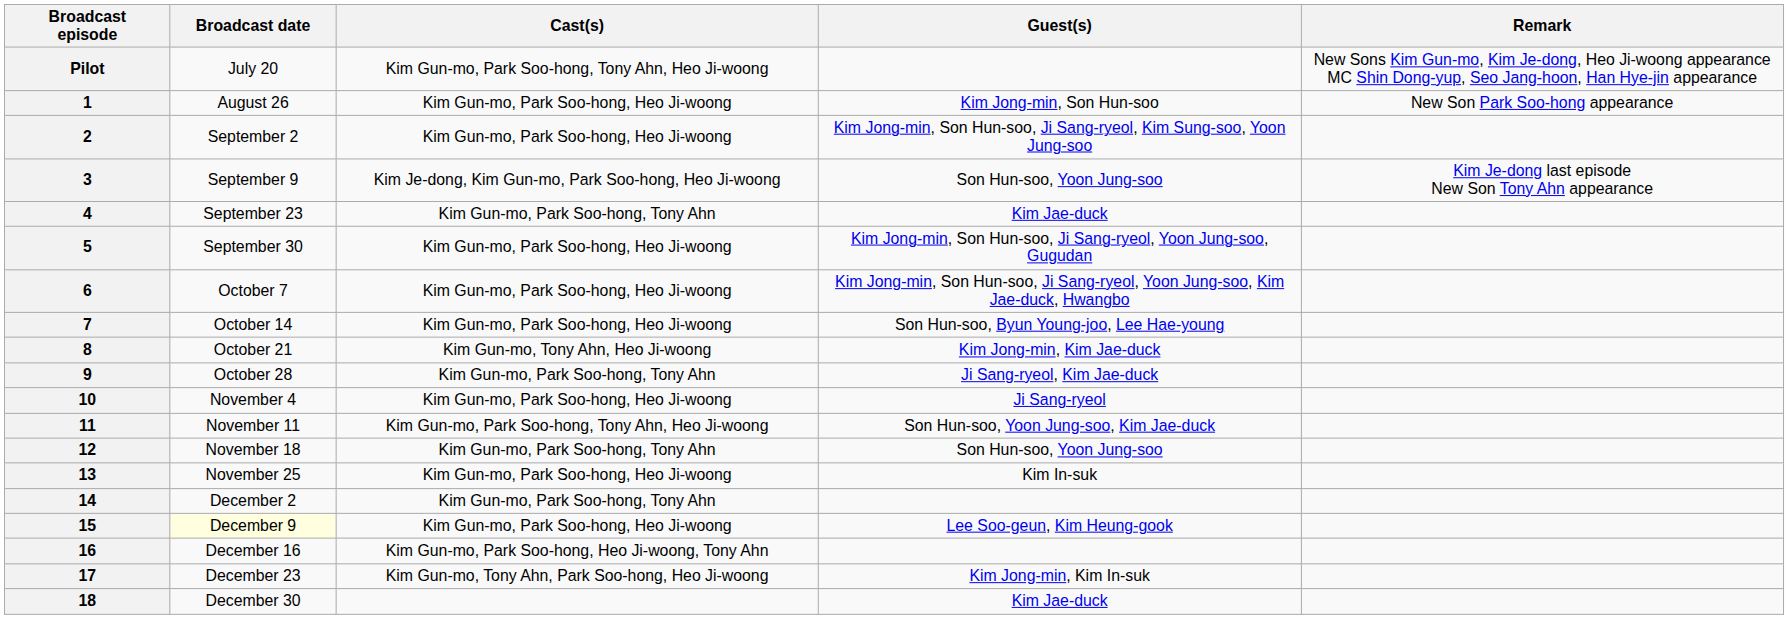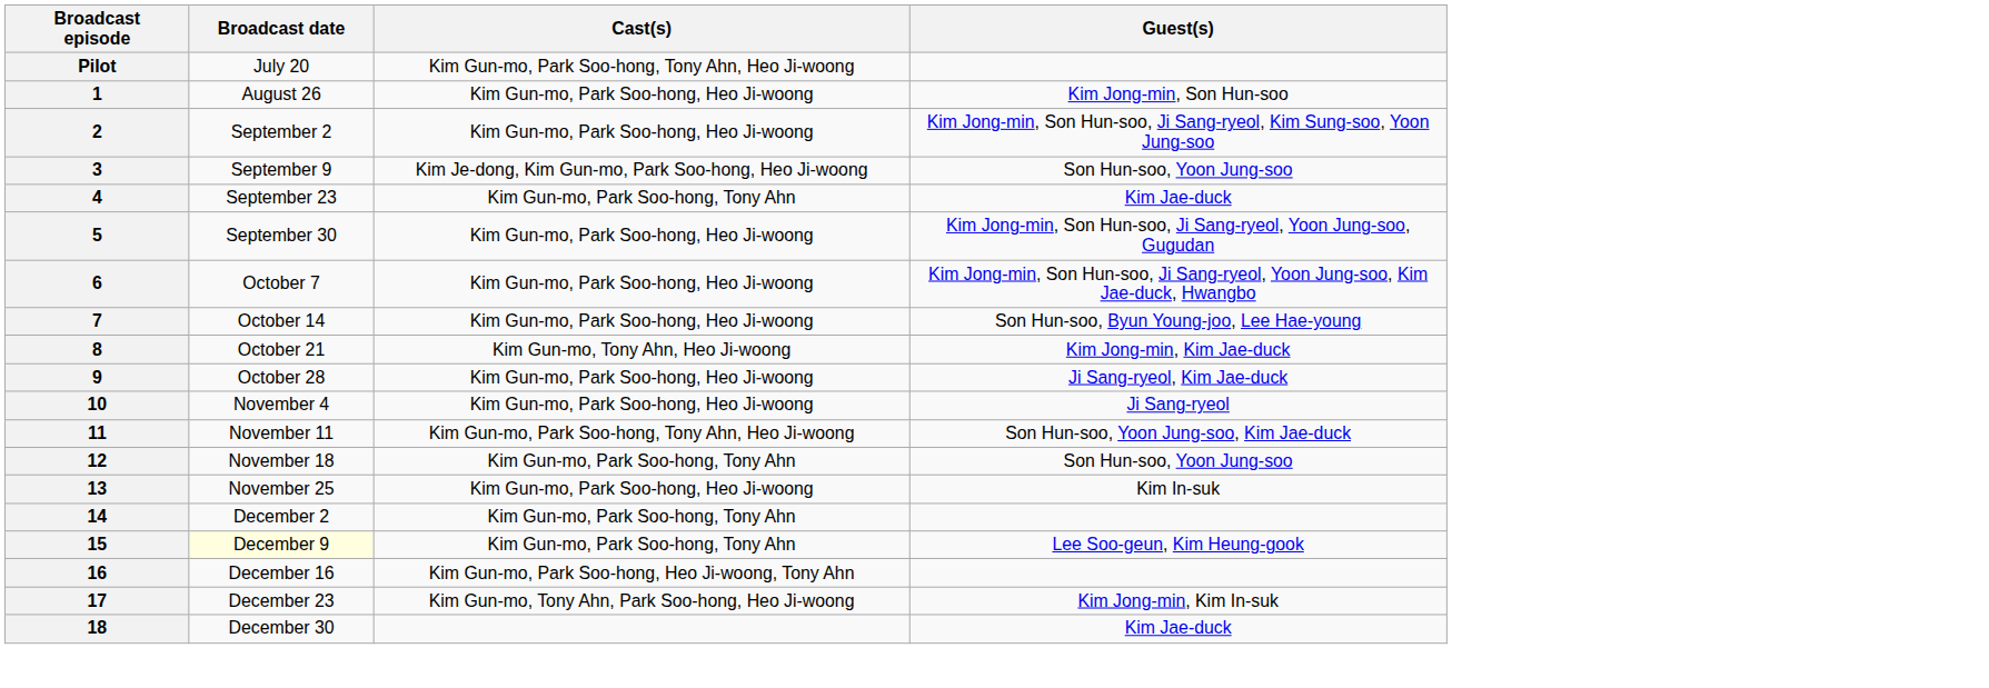 <table class="wikitable" style="text-align:center">
 <tr>
 <th style="width: 10em;">Broadcast<br>episode</th>
 <th style="width: 10em;">Broadcast date</th>
 <th style="width: 30em;">Cast(s)</th>
 <th style="width: 30em;">Guest(s)</th>
-<th style="width: 30em;">Remark</th>
 </tr>
 <tr>
 <th>Pilot</th>
 <td>July 20</td>
 <td>Kim Gun-mo, Park Soo-hong, Tony Ahn, Heo Ji-woong</td>
 <td></td>
-<td>New Sons <a href='#'>Kim Gun-mo</a>, <a href='#'>Kim Je-dong</a>, Heo Ji-woong appearance<br>MC <a href='#'>Shin Dong-yup</a>, <a href='#'>Seo Jang-hoon</a>, <a href='#'>Han Hye-jin</a> appearance</td>
 </tr>
 <tr>
 <th>1</th>
 <td>August 26</td>
 <td>Kim Gun-mo, Park Soo-hong, Heo Ji-woong</td>
 <td><a href='#'>Kim Jong-min</a>, Son Hun-soo</td>
-<td>New Son <a href='#'>Park Soo-hong</a> appearance</td>
 </tr>
 <tr>
 <th>2</th>
 <td>September 2</td>
 <td>Kim Gun-mo, Park Soo-hong, Heo Ji-woong</td>
 <td><a href='#'>Kim Jong-min</a>, Son Hun-soo, <a href='#'>Ji Sang-ryeol</a>, <a href='#'>Kim Sung-soo</a>, <a href='#'>Yoon Jung-soo</a></td>
-<td></td>
 </tr>
 <tr>
 <th>3</th>
 <td>September 9</td>
 <td>Kim Je-dong, Kim Gun-mo, Park Soo-hong, Heo Ji-woong</td>
 <td>Son Hun-soo, <a href='#'>Yoon Jung-soo</a></td>
-<td><a href='#'>Kim Je-dong</a> last episode<br>New Son <a href='#'>Tony Ahn</a> appearance</td>
 </tr>
 <tr>
 <th>4</th>
 <td>September 23</td>
 <td>Kim Gun-mo, Park Soo-hong, Tony Ahn</td>
 <td><a href='#'>Kim Jae-duck</a></td>
-<td></td>
 </tr>
 <tr>
 <th>5</th>
 <td>September 30</td>
 <td>Kim Gun-mo, Park Soo-hong, Heo Ji-woong</td>
 <td><a href='#'>Kim Jong-min</a>, Son Hun-soo, <a href='#'>Ji Sang-ryeol</a>, <a href='#'>Yoon Jung-soo</a>, <a href='#'>Gugudan</a></td>
-<td></td>
 </tr>
 <tr>
 <th>6</th>
 <td>October 7</td>
 <td>Kim Gun-mo, Park Soo-hong, Heo Ji-woong</td>
 <td><a href='#'>Kim Jong-min</a>, Son Hun-soo, <a href='#'>Ji Sang-ryeol</a>, <a href='#'>Yoon Jung-soo</a>, <a href='#'>Kim Jae-duck</a>, <a href='#'>Hwangbo</a></td>
-<td></td>
 </tr>
 <tr>
 <th>7</th>
 <td>October 14</td>
 <td>Kim Gun-mo, Park Soo-hong, Heo Ji-woong</td>
 <td>Son Hun-soo, <a href='#'>Byun Young-joo</a>, <a href='#'>Lee Hae-young</a></td>
-<td></td>
 </tr>
 <tr>
 <th>8</th>
 <td>October 21</td>
 <td>Kim Gun-mo, Tony Ahn, Heo Ji-woong</td>
 <td><a href='#'>Kim Jong-min</a>, <a href='#'>Kim Jae-duck</a></td>
-<td></td>
 </tr>
 <tr>
 <th>9</th>
 <td>October 28</td>
-<td>Kim Gun-mo, Park Soo-hong, Tony Ahn</td>
+<td>Kim Gun-mo, Park Soo-hong, Heo Ji-woong</td>
 <td><a href='#'>Ji Sang-ryeol</a>, <a href='#'>Kim Jae-duck</a></td>
-<td></td>
 </tr>
 <tr>
 <th>10</th>
 <td>November 4</td>
 <td>Kim Gun-mo, Park Soo-hong, Heo Ji-woong</td>
 <td><a href='#'>Ji Sang-ryeol</a></td>
-<td></td>
 </tr>
 <tr>
 <th>11</th>
 <td>November 11</td>
 <td>Kim Gun-mo, Park Soo-hong, Tony Ahn, Heo Ji-woong</td>
 <td>Son Hun-soo, <a href='#'>Yoon Jung-soo</a>, <a href='#'>Kim Jae-duck</a></td>
-<td></td>
 </tr>
 <tr>
 <th>12</th>
 <td>November 18</td>
 <td>Kim Gun-mo, Park Soo-hong, Tony Ahn</td>
 <td>Son Hun-soo, <a href='#'>Yoon Jung-soo</a></td>
-<td></td>
 </tr>
 <tr>
 <th>13</th>
 <td>November 25</td>
 <td>Kim Gun-mo, Park Soo-hong, Heo Ji-woong</td>
 <td>Kim In-suk</td>
-<td></td>
 </tr>
 <tr>
 <th>14</th>
 <td>December 2</td>
 <td>Kim Gun-mo, Park Soo-hong, Tony Ahn</td>
 <td></td>
-<td></td>
 </tr>
 <tr>
 <th>15</th>
 <td style="background: lightyellow;">December 9</td>
-<td>Kim Gun-mo, Park Soo-hong, Heo Ji-woong</td>
+<td>Kim Gun-mo, Park Soo-hong, Tony Ahn</td>
 <td><a href='#'>Lee Soo-geun</a>, <a href='#'>Kim Heung-gook</a></td>
-<td></td>
 </tr>
 <tr>
 <th>16</th>
 <td>December 16</td>
 <td>Kim Gun-mo, Park Soo-hong, Heo Ji-woong, Tony Ahn</td>
-<td></td>
 <td></td>
 </tr>
 <tr>
 <th>17</th>
 <td>December 23</td>
 <td>Kim Gun-mo, Tony Ahn, Park Soo-hong, Heo Ji-woong</td>
 <td><a href='#'>Kim Jong-min</a>, Kim In-suk</td>
-<td></td>
 </tr>
 <tr>
 <th>18</th>
 <td>December 30</td>
 <td></td>
 <td><a href='#'>Kim Jae-duck</a></td>
-<td></td>
 </tr>
 </table>
